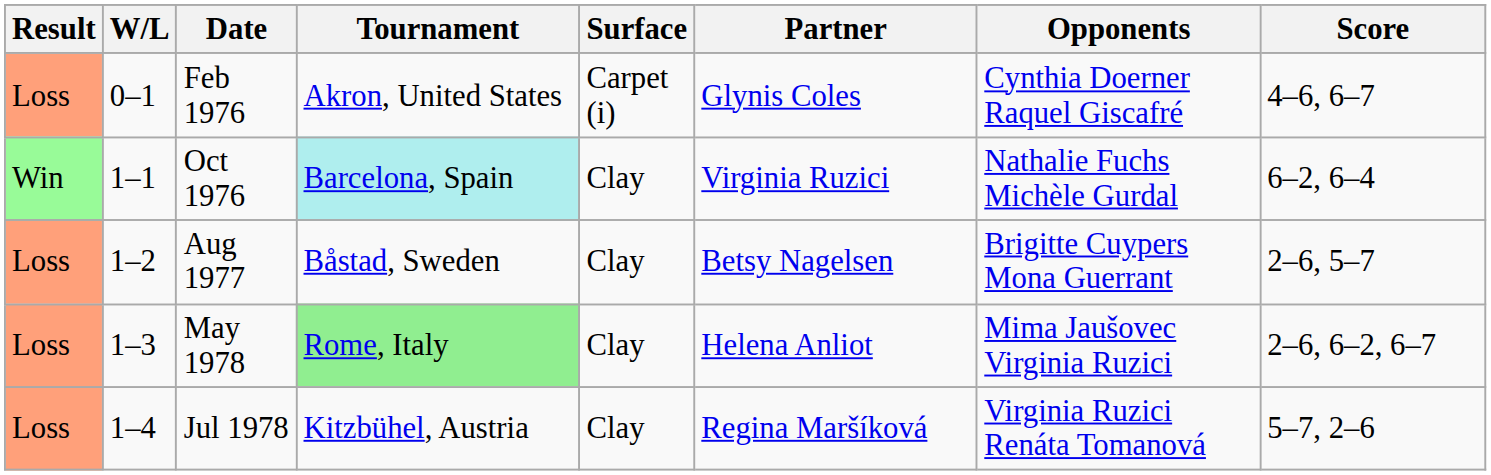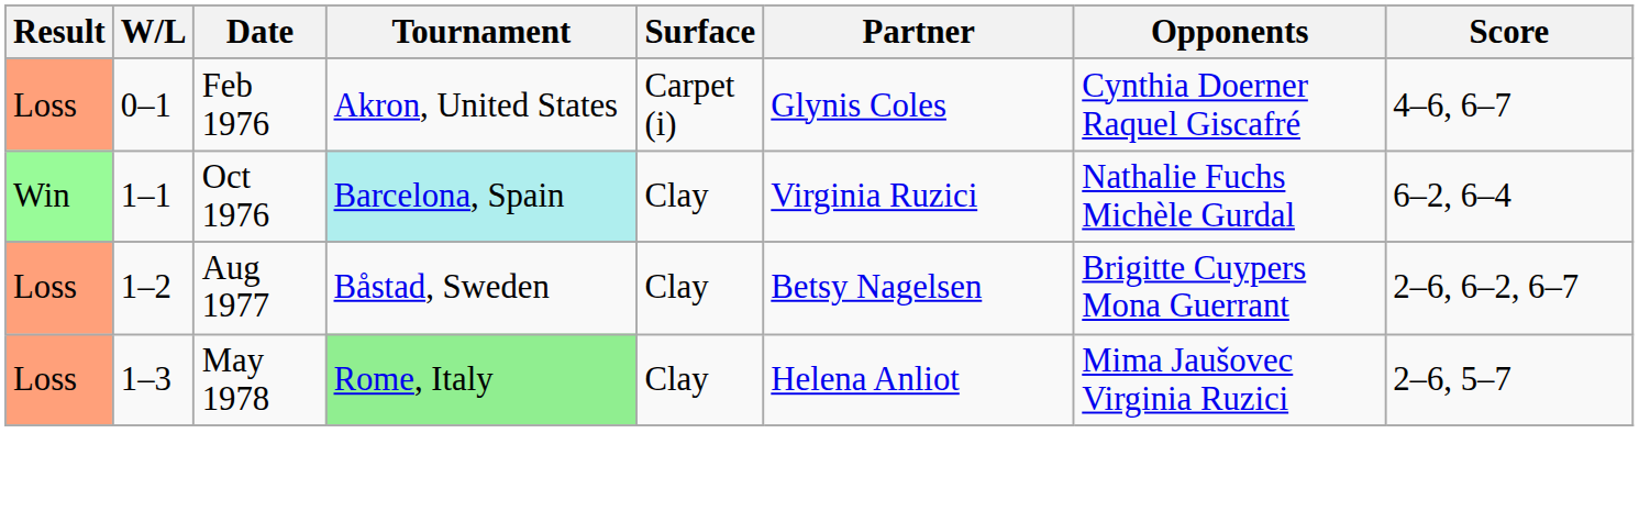 <table class="sortable wikitable">
 <tr>
 <th>Result</th>
 <th>W/L</th>
 <th style="width:55px">Date</th>
 <th style="width:140px">Tournament</th>
 <th style="width:50px">Surface</th>
 <th style="width:140px">Partner</th>
 <th style="width:140px">Opponents</th>
 <th style="width:110px" class="unsortable">Score</th>
 </tr>
 <tr>
 <td style="background:#ffa07a;">Loss</td>
 <td>0–1</td>
 <td>Feb 1976</td>
 <td><a href='#'>Akron</a>, United States</td>
 <td>Carpet (i)</td>
 <td> <a href='#'>Glynis Coles</a></td>
 <td> <a href='#'>Cynthia Doerner</a> <br>  <a href='#'>Raquel Giscafré</a></td>
 <td>4–6, 6–7</td>
 </tr>
 <tr>
 <td style="background:#98fb98;">Win</td>
 <td>1–1</td>
 <td>Oct 1976</td>
 <td style="background: paleturquoise;"><a href='#'>Barcelona</a>, Spain</td>
 <td>Clay</td>
 <td> <a href='#'>Virginia Ruzici</a></td>
 <td> <a href='#'>Nathalie Fuchs</a> <br>  <a href='#'>Michèle Gurdal</a></td>
 <td>6–2, 6–4</td>
 </tr>
 <tr>
 <td style="background:#ffa07a;">Loss</td>
 <td>1–2</td>
 <td>Aug 1977</td>
 <td><a href='#'>Båstad</a>, Sweden</td>
 <td>Clay</td>
 <td> <a href='#'>Betsy Nagelsen</a></td>
 <td> <a href='#'>Brigitte Cuypers</a> <br>  <a href='#'>Mona Guerrant</a></td>
-<td>2–6, 5–7</td>
+<td>2–6, 6–2, 6–7</td>
 </tr>
 <tr>
 <td style="background:#ffa07a;">Loss</td>
 <td>1–3</td>
 <td>May 1978</td>
 <td style="background: lightgreen;"><a href='#'>Rome</a>, Italy</td>
 <td>Clay</td>
 <td> <a href='#'>Helena Anliot</a></td>
 <td> <a href='#'>Mima Jaušovec</a> <br>  <a href='#'>Virginia Ruzici</a></td>
-<td>2–6, 6–2, 6–7</td>
-</tr>
-<tr>
-<td style="background:#ffa07a;">Loss</td>
-<td>1–4</td>
-<td>Jul 1978</td>
-<td><a href='#'>Kitzbühel</a>, Austria</td>
-<td>Clay</td>
-<td> <a href='#'>Regina Maršíková</a></td>
-<td> <a href='#'>Virginia Ruzici</a> <br>  <a href='#'>Renáta Tomanová</a></td>
-<td>5–7, 2–6</td>
+<td>2–6, 5–7</td>
 </tr>
 </table>
